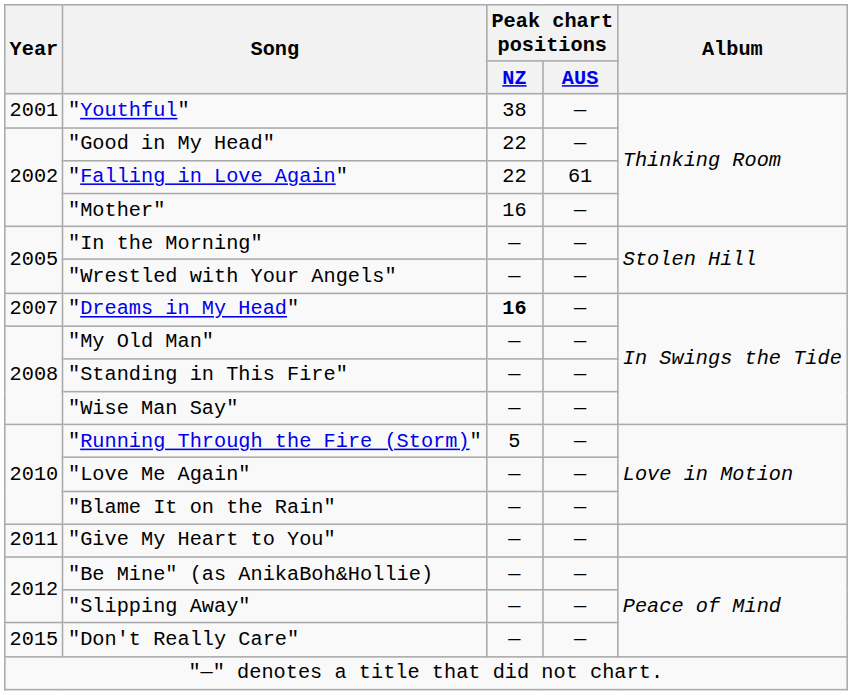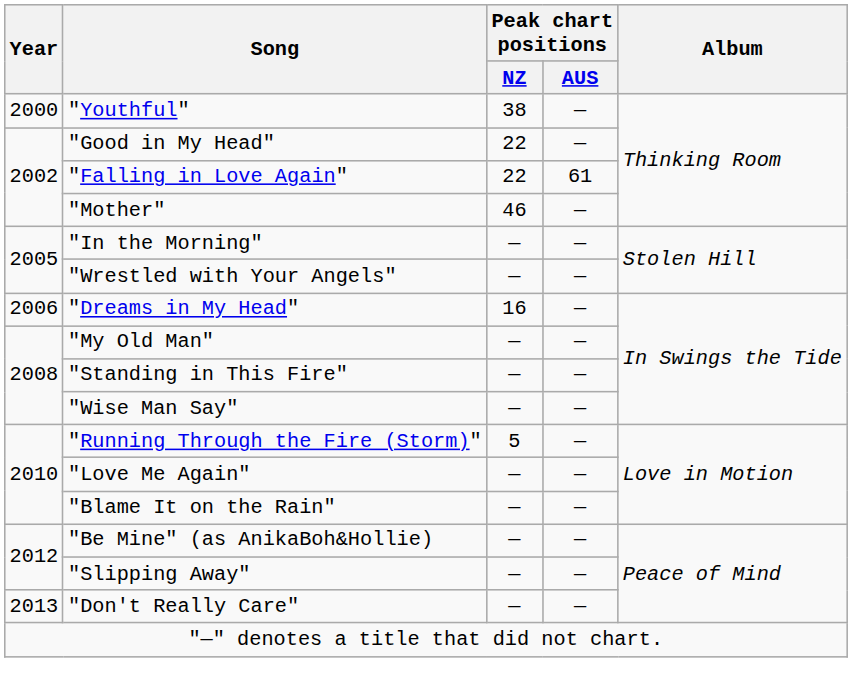 <table class="wikitable">
 <tr>
 <th rowspan="2" align="center">Year</th>
 <th rowspan="2">Song</th>
 <th colspan="2">Peak chart<br>positions</th>
 <th rowspan="2">Album</th>
 </tr>
 <tr>
 <th><a href='#'>NZ</a><br></th>
 <th><a href='#'>AUS</a><br></th>
 </tr>
 <tr>
-<td>2001</td>
+<td>2000</td>
 <td>"<a href='#'>Youthful</a>"</td>
 <td align="center">38</td>
 <td align="center">—</td>
 <td rowspan="4"><em>Thinking Room</em></td>
 </tr>
 <tr>
 <td rowspan="3">2002</td>
 <td>"Good in My Head"</td>
 <td align="center">22</td>
 <td align="center">—</td>
 </tr>
 <tr>
 <td>"<a href='#'>Falling in Love Again</a>"</td>
 <td align="center">22</td>
 <td align="center">61</td>
 </tr>
 <tr>
 <td>"Mother"</td>
-<td align="center">16</td>
+<td align="center">46</td>
 <td align="center">—</td>
 </tr>
 <tr>
 <td rowspan="2">2005</td>
 <td>"In the Morning"</td>
 <td align="center">—</td>
 <td align="center">—</td>
 <td rowspan="2"><em>Stolen Hill</em></td>
 </tr>
 <tr>
 <td>"Wrestled with Your Angels"</td>
 <td align="center">—</td>
 <td align="center">—</td>
 </tr>
 <tr>
-<td>2007</td>
+<td>2006</td>
 <td>"<a href='#'>Dreams in My Head</a>"</td>
-<td align="center"><strong>16</strong></td>
+<td align="center">16</td>
 <td align="center">—</td>
 <td rowspan="4"><em>In Swings the Tide</em></td>
 </tr>
 <tr>
 <td rowspan="3">2008</td>
 <td>"My Old Man"</td>
 <td align="center">—</td>
 <td align="center">—</td>
 </tr>
 <tr>
 <td>"Standing in This Fire"</td>
 <td align="center">—</td>
 <td align="center">—</td>
 </tr>
 <tr>
 <td>"Wise Man Say"</td>
 <td align="center">—</td>
 <td align="center">—</td>
 </tr>
 <tr>
 <td rowspan="3">2010</td>
 <td>"<a href='#'>Running Through the Fire (Storm)</a>"</td>
 <td align="center">5</td>
 <td align="center">—</td>
 <td rowspan="3"><em>Love in Motion</em></td>
 </tr>
 <tr>
 <td>"Love Me Again"</td>
 <td align="center">—</td>
 <td align="center">—</td>
 </tr>
 <tr>
 <td>"Blame It on the Rain"</td>
 <td align="center">—</td>
 <td align="center">—</td>
 </tr>
 <tr>
-<td>2011</td>
-<td>"Give My Heart to You"</td>
-<td align="center">—</td>
-<td align="center">—</td>
-<td></td>
-</tr>
-<tr>
 <td rowspan="2">2012</td>
 <td>"Be Mine" (as AnikaBoh&Hollie)</td>
 <td align="center">—</td>
 <td align="center">—</td>
 <td rowspan="3"><em>Peace of Mind</em></td>
 </tr>
 <tr>
 <td>"Slipping Away"</td>
 <td align="center">—</td>
 <td align="center">—</td>
 </tr>
 <tr>
-<td>2015</td>
+<td>2013</td>
 <td>"Don't Really Care"</td>
 <td align="center">—</td>
 <td align="center">—</td>
 </tr>
 <tr>
 <td colspan="5" align="center">"—" denotes a title that did not chart.</td>
 </tr>
 </table>
